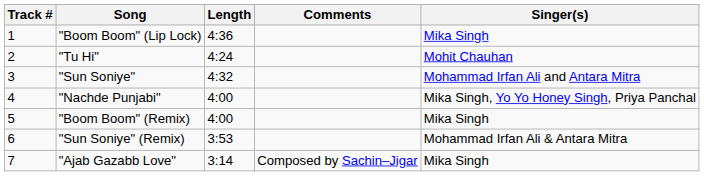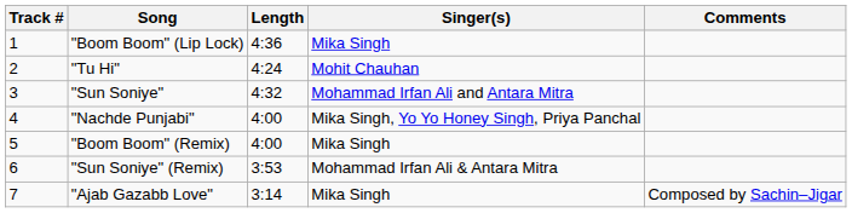 <table class="wikitable">
 <tr style="background:#ccc; text-align:center;">
 <th>Track #</th>
 <th>Song</th>
 <th>Length</th>
+<th>Singer(s)</th>
 <th>Comments</th>
-<th>Singer(s)</th>
 </tr>
 <tr>
 <td>1</td>
 <td>"Boom Boom" (Lip Lock)</td>
 <td>4:36</td>
+<td><a href='#'>Mika Singh</a></td>
 <td></td>
-<td><a href='#'>Mika Singh</a></td>
 </tr>
 <tr>
 <td>2</td>
 <td>"Tu Hi"</td>
 <td>4:24</td>
+<td><a href='#'>Mohit Chauhan</a></td>
 <td></td>
-<td><a href='#'>Mohit Chauhan</a></td>
 </tr>
 <tr>
 <td>3</td>
 <td>"Sun Soniye"</td>
 <td>4:32</td>
+<td><a href='#'>Mohammad Irfan Ali</a> and <a href='#'>Antara Mitra</a></td>
 <td></td>
-<td><a href='#'>Mohammad Irfan Ali</a> and <a href='#'>Antara Mitra</a></td>
 </tr>
 <tr>
 <td>4</td>
 <td>"Nachde Punjabi"</td>
 <td>4:00</td>
+<td>Mika Singh, <a href='#'>Yo Yo Honey Singh</a>, Priya Panchal</td>
 <td></td>
-<td>Mika Singh, <a href='#'>Yo Yo Honey Singh</a>, Priya Panchal</td>
 </tr>
 <tr>
 <td>5</td>
 <td>"Boom Boom" (Remix)</td>
 <td>4:00</td>
+<td>Mika Singh</td>
 <td></td>
-<td>Mika Singh</td>
 </tr>
 <tr>
 <td>6</td>
 <td>"Sun Soniye" (Remix)</td>
 <td>3:53</td>
+<td>Mohammad Irfan Ali & Antara Mitra</td>
 <td></td>
-<td>Mohammad Irfan Ali & Antara Mitra</td>
 </tr>
 <tr>
 <td>7</td>
 <td>"Ajab Gazabb Love"</td>
 <td>3:14</td>
+<td>Mika Singh</td>
 <td>Composed by <a href='#'>Sachin–Jigar</a></td>
-<td>Mika Singh</td>
 </tr>
 </table>
